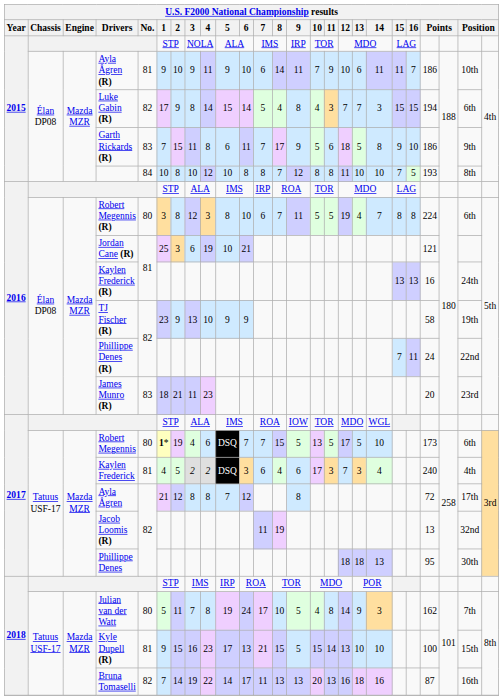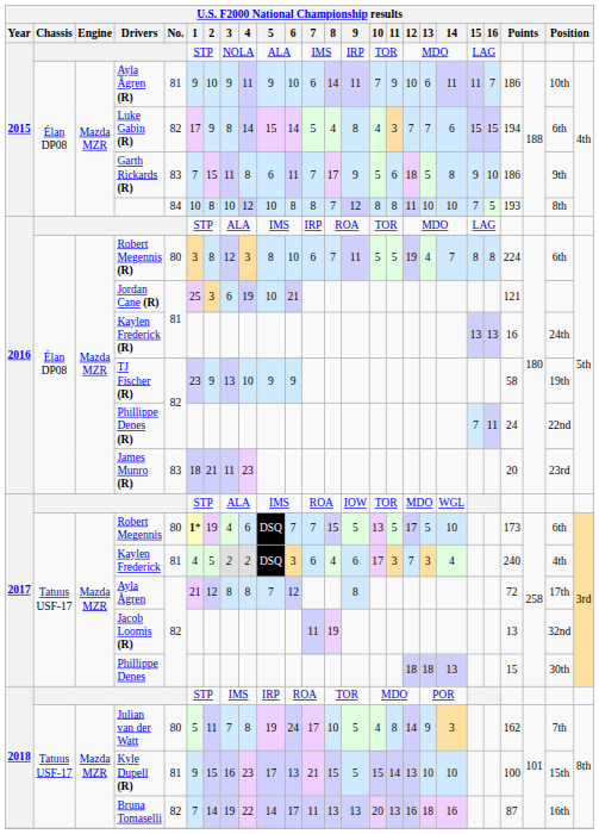 <table class="wikitable" style="text-align:center; font-size:85%" width=700px>
 <tr>
 <th colspan=27><a href='#'>U.S. F2000 National Championship</a> results</th>
 </tr>
 <tr>
 <th>Year</th>
 <th>Chassis</th>
 <th>Engine</th>
 <th>Drivers</th>
 <th>No.</th>
 <th>1</th>
 <th>2</th>
 <th>3</th>
 <th>4</th>
 <th>5</th>
 <th>6</th>
 <th>7</th>
 <th>8</th>
 <th>9</th>
 <th>10</th>
 <th>11</th>
 <th>12</th>
 <th>13</th>
 <th>14</th>
 <th>15</th>
 <th>16</th>
 <th colspan=2>Points</th>
 <th colspan=2>Position</th>
 </tr>
 <tr>
 <th rowspan=5><a href='#'>2015</a></th>
 <th colspan=4></th>
 <td colspan=2><a href='#'>STP</a></td>
 <td colspan=2><a href='#'>NOLA</a></td>
 <td colspan=2><a href='#'>ALA</a></td>
 <td colspan=2><a href='#'>IMS</a></td>
 <td><a href='#'>IRP</a></td>
 <td colspan=2><a href='#'>TOR</a></td>
 <td colspan=3><a href='#'>MDO</a></td>
 <td colspan=2><a href='#'>LAG</a></td>
 <td></td>
 <td></td>
 <td></td>
 <td></td>
 </tr>
 <tr>
 <td rowspan=4><a href='#'>Élan</a> DP08</td>
 <td rowspan=4><a href='#'>Mazda MZR</a></td>
 <td align=left> <a href='#'>Ayla Ågren</a> <strong>(R)</strong></td>
 <td>81</td>
 <td style="background:#CFEAFF;">9</td>
 <td style="background:#CFEAFF;">10</td>
 <td style="background:#CFEAFF;">9</td>
 <td style="background:#CFCFFF;">11</td>
 <td style="background:#CFEAFF;">9</td>
 <td style="background:#CFEAFF;">10</td>
 <td style="background:#CFEAFF;">6</td>
 <td style="background:#CFCFFF;">14</td>
 <td style="background:#CFCFFF;">11</td>
 <td style="background:#CFEAFF;">7</td>
 <td style="background:#CFEAFF;">9</td>
 <td style="background:#CFEAFF;">10</td>
 <td style="background:#CFEAFF;">6</td>
 <td style="background:#CFCFFF;">11</td>
 <td style="background:#CFCFFF;">11</td>
 <td style="background:#CFEAFF;">7</td>
 <td>186</td>
 <td rowspan=4>188</td>
 <td>10th</td>
 <td rowspan=4>4th</td>
 </tr>
 <tr>
 <td align=left> <a href='#'>Luke Gabin</a> <strong>(R)</strong></td>
 <td>82</td>
 <td style="background:#EFCFFF;">17</td>
 <td style="background:#CFEAFF;">9</td>
 <td style="background:#CFEAFF;">8</td>
 <td style="background:#CFCFFF;">14</td>
 <td style="background:#EFCFFF;">15</td>
 <td style="background:#EFCFFF;">14</td>
 <td style="background:#DFFFDF;">5</td>
 <td style="background:#DFFFDF;">4</td>
 <td style="background:#CFEAFF;">8</td>
 <td style="background:#DFFFDF;">4</td>
 <td style="background:#FFDF9F;">3</td>
 <td style="background:#CFEAFF;">7</td>
 <td style="background:#CFEAFF;">7</td>
-<td style="background:#CFEAFF;">3</td>
+<td style="background:#CFEAFF;">6</td>
 <td style="background:#CFCFFF;">15</td>
 <td style="background:#CFCFFF;">15</td>
 <td>194</td>
 <td>6th</td>
 </tr>
 <tr>
 <td align=left> <a href='#'>Garth Rickards</a> <strong>(R)</strong></td>
 <td>83</td>
 <td style="background:#CFEAFF;">7</td>
 <td style="background:#EFCFFF;">15</td>
 <td style="background:#CFCFFF;">11</td>
 <td style="background:#CFEAFF;">8</td>
 <td style="background:#CFEAFF;">6</td>
 <td style="background:#CFCFFF;">11</td>
 <td style="background:#CFEAFF;">7</td>
 <td style="background:#EFCFFF;">17</td>
 <td style="background:#CFEAFF;">9</td>
 <td style="background:#DFFFDF;">5</td>
 <td style="background:#CFEAFF;">6</td>
 <td style="background:#EFCFFF;">18</td>
 <td style="background:#DFFFDF;">5</td>
 <td style="background:#CFEAFF;">8</td>
 <td style="background:#CFEAFF;">9</td>
 <td style="background:#CFEAFF;">10</td>
 <td>186</td>
 <td>9th</td>
 </tr>
 <tr>
 <td align=left></td>
 <td>84</td>
 <td style="background:#CFEAFF;">10</td>
 <td style="background:#CFEAFF;">8</td>
 <td style="background:#CFEAFF;">10</td>
 <td style="background:#CFCFFF;">12</td>
 <td style="background:#CFEAFF;">10</td>
 <td style="background:#CFEAFF;">8</td>
 <td style="background:#CFEAFF;">8</td>
 <td style="background:#CFEAFF;">7</td>
 <td style="background:#CFCFFF;">12</td>
 <td style="background:#CFEAFF;">8</td>
 <td style="background:#CFEAFF;">8</td>
 <td style="background:#CFCFFF;">11</td>
 <td style="background:#CFEAFF;">10</td>
 <td style="background:#CFEAFF;">10</td>
 <td style="background:#CFEAFF;">7</td>
 <td style="background:#DFFFDF;">5</td>
 <td>193</td>
 <td>8th</td>
 </tr>
 <tr>
 <th rowspan=7><a href='#'>2016</a></th>
 <th colspan=4></th>
 <td colspan=2><a href='#'>STP</a></td>
 <td colspan=2><a href='#'>ALA</a></td>
 <td colspan=2><a href='#'>IMS</a></td>
 <td><a href='#'>IRP</a></td>
 <td colspan=2><a href='#'>ROA</a></td>
 <td colspan=2><a href='#'>TOR</a></td>
 <td colspan=3><a href='#'>MDO</a></td>
 <td colspan=2><a href='#'>LAG</a></td>
 <td></td>
 <td></td>
 <td></td>
 <td></td>
 </tr>
 <tr>
 <td rowspan=6><a href='#'>Élan</a> DP08</td>
 <td rowspan=6><a href='#'>Mazda MZR</a></td>
 <td align=left> <a href='#'>Robert Megennis</a> <strong>(R)</strong></td>
 <td>80</td>
 <td style="background:#FFDF9F;">3</td>
 <td style="background:#CFEAFF;">8</td>
 <td style="background:#CFCFFF;">12</td>
 <td style="background:#FFDF9F;">3</td>
 <td style="background:#CFEAFF;">8</td>
 <td style="background:#CFEAFF;">10</td>
 <td style="background:#CFEAFF;">6</td>
 <td style="background:#CFEAFF;">7</td>
 <td style="background:#CFCFFF;">11</td>
 <td style="background:#DFFFDF;">5</td>
 <td style="background:#DFFFDF;">5</td>
 <td style="background:#CFCFFF;">19</td>
 <td style="background:#DFFFDF;">4</td>
 <td style="background:#CFEAFF;">7</td>
 <td style="background:#CFEAFF;">8</td>
 <td style="background:#CFEAFF;">8</td>
 <td>224</td>
 <td rowspan=6>180</td>
 <td>6th</td>
 <td rowspan=6>5th</td>
 </tr>
 <tr>
 <td align=left> <a href='#'>Jordan Cane</a> <strong>(R)</strong></td>
 <td rowspan=2>81</td>
 <td style="background:#EFCFFF;">25</td>
 <td style="background:#FFDF9F;">3</td>
 <td style="background:#CFEAFF;">6</td>
 <td style="background:#CFCFFF;">19</td>
 <td style="background:#CFEAFF;">10</td>
 <td style="background:#CFCFFF;">21</td>
 <td></td>
 <td></td>
 <td></td>
 <td></td>
 <td></td>
 <td></td>
 <td></td>
 <td></td>
 <td></td>
 <td></td>
 <td>121</td>
 <td></td>
 </tr>
 <tr>
 <td align=left> <a href='#'>Kaylen Frederick</a> <strong>(R)</strong></td>
 <td></td>
 <td></td>
 <td></td>
 <td></td>
 <td></td>
 <td></td>
 <td></td>
 <td></td>
 <td></td>
 <td></td>
 <td></td>
 <td></td>
 <td></td>
 <td></td>
 <td style="background:#CFCFFF;">13</td>
 <td style="background:#CFCFFF;">13</td>
 <td>16</td>
 <td>24th</td>
 </tr>
 <tr>
 <td align=left> <a href='#'>TJ Fischer</a> <strong>(R)</strong></td>
 <td rowspan=2>82</td>
 <td style="background:#CFCFFF;">23</td>
 <td style="background:#CFEAFF;">9</td>
 <td style="background:#CFCFFF;">13</td>
 <td style="background:#CFEAFF;">10</td>
 <td style="background:#CFEAFF;">9</td>
 <td style="background:#CFEAFF;">9</td>
 <td></td>
 <td></td>
 <td></td>
 <td></td>
 <td></td>
 <td></td>
 <td></td>
 <td></td>
 <td></td>
 <td></td>
 <td>58</td>
 <td>19th</td>
 </tr>
 <tr>
 <td align=left> <a href='#'>Phillippe Denes</a> <strong>(R)</strong></td>
 <td></td>
 <td></td>
 <td></td>
 <td></td>
 <td></td>
 <td></td>
 <td></td>
 <td></td>
 <td></td>
 <td></td>
 <td></td>
 <td></td>
 <td></td>
 <td></td>
 <td style="background:#CFEAFF;">7</td>
 <td style="background:#CFCFFF;">11</td>
 <td>24</td>
 <td>22nd</td>
 </tr>
 <tr>
 <td align=left> <a href='#'>James Munro</a> <strong>(R)</strong></td>
 <td>83</td>
 <td style="background:#CFCFFF;">18</td>
 <td style="background:#CFCFFF;">21</td>
 <td style="background:#CFCFFF;">11</td>
 <td style="background:#EFCFFF;">23</td>
 <td></td>
 <td></td>
 <td></td>
 <td></td>
 <td></td>
 <td></td>
 <td></td>
 <td></td>
 <td></td>
 <td></td>
 <td></td>
 <td></td>
 <td>20</td>
 <td>23rd</td>
 </tr>
 <tr>
 <th rowspan=6><a href='#'>2017</a></th>
 <th colspan=4></th>
 <td colspan=2><a href='#'>STP</a></td>
 <td colspan=2><a href='#'>ALA</a></td>
 <td colspan=2><a href='#'>IMS</a></td>
 <td colspan=2><a href='#'>ROA</a></td>
 <td><a href='#'>IOW</a></td>
 <td colspan=2><a href='#'>TOR</a></td>
 <td colspan=2><a href='#'>MDO</a></td>
 <td><a href='#'>WGL</a></td>
 <th colspan=2></th>
 <td></td>
 <td></td>
 <td></td>
 <td></td>
 </tr>
 <tr>
 <td rowspan=5><a href='#'>Tatuus</a> USF-17</td>
 <td rowspan=5><a href='#'>Mazda MZR</a></td>
 <td align=left> <a href='#'>Robert Megennis</a></td>
 <td>80</td>
 <td style="background:#FFFFBF;"><strong>1</strong>*</td>
 <td style="background:#EFCFFF;">19</td>
 <td style="background:#DFFFDF;">4</td>
 <td style="background:#CFEAFF;">6</td>
 <td style="background:black; color:white;">DSQ</td>
 <td style="background:#CFEAFF;">7</td>
 <td style="background:#CFEAFF;">7</td>
 <td style="background:#CFCFFF;">15</td>
 <td style="background:#DFFFDF;">5</td>
 <td style="background:#EFCFFF;">13</td>
 <td style="background:#DFFFDF;">5</td>
 <td style="background:#CFCFFF;">17</td>
 <td style="background:#CFEAFF;">5</td>
 <td style="background:#CFEAFF;">10</td>
 <td></td>
 <td></td>
 <td>173</td>
 <td rowspan=5>258</td>
 <td>6th</td>
 <td style="background:#FFDF9F;" rowspan=5>3rd</td>
 </tr>
 <tr>
 <td align=left> <a href='#'>Kaylen Frederick</a></td>
 <td>81</td>
 <td style="background:#DFFFDF;">4</td>
 <td style="background:#DFFFDF;">5</td>
 <td style="background:#DFDFDF;"><em>2</em></td>
 <td style="background:#DFDFDF;"><em>2</em></td>
 <td style="background:black; color:white;">DSQ</td>
 <td style="background:#FFDF9F;">3</td>
 <td style="background:#CFEAFF;">6</td>
 <td style="background:#DFFFDF;">4</td>
 <td style="background:#CFEAFF;">6</td>
 <td style="background:#EFCFFF;">17</td>
 <td style="background:#FFDF9F;">3</td>
 <td style="background:#CFEAFF;">7</td>
 <td style="background:#FFDF9F;">3</td>
 <td style="background:#DFFFDF;">4</td>
 <td></td>
 <td></td>
 <td>240</td>
 <td>4th</td>
 </tr>
 <tr>
 <td align=left> <a href='#'>Ayla Ågren</a></td>
 <td rowspan=3>82</td>
 <td style="background:#EFCFFF;">21</td>
 <td style="background:#CFCFFF;">12</td>
 <td style="background:#CFEAFF;">8</td>
 <td style="background:#CFEAFF;">8</td>
 <td style="background:#CFEAFF;">7</td>
 <td style="background:#CFCFFF;">12</td>
 <td></td>
 <td></td>
 <td style="background:#CFEAFF;">8</td>
 <td></td>
 <td></td>
 <td></td>
 <td></td>
 <td></td>
 <td></td>
 <td></td>
 <td>72</td>
 <td>17th</td>
 </tr>
 <tr>
 <td align=left> <a href='#'>Jacob Loomis</a> <strong>(R)</strong></td>
 <td></td>
 <td></td>
 <td></td>
 <td></td>
 <td></td>
 <td></td>
 <td style="background:#CFCFFF;">11</td>
 <td style="background:#EFCFFF;">19</td>
 <td></td>
 <td></td>
 <td></td>
 <td></td>
 <td></td>
 <td></td>
 <td></td>
 <td></td>
 <td>13</td>
 <td>32nd</td>
 </tr>
 <tr>
 <td align=left> <a href='#'>Phillippe Denes</a></td>
 <td></td>
 <td></td>
 <td></td>
 <td></td>
 <td></td>
 <td></td>
 <td></td>
 <td></td>
 <td></td>
 <td></td>
 <td></td>
 <td style="background:#CFCFFF;">18</td>
 <td style="background:#CFCFFF;">18</td>
 <td style="background:#CFCFFF;">13</td>
 <td></td>
 <td></td>
-<td>95</td>
+<td>15</td>
 <td>30th</td>
 </tr>
 <tr>
 <th rowspan=4><a href='#'>2018</a></th>
 <th colspan=4></th>
 <td colspan=2><a href='#'>STP</a></td>
 <td colspan=2><a href='#'>IMS</a></td>
 <td><a href='#'>IRP</a></td>
 <td colspan=2><a href='#'>ROA</a></td>
 <td colspan=2><a href='#'>TOR</a></td>
 <td colspan=3><a href='#'>MDO</a></td>
 <td colspan=2><a href='#'>POR</a></td>
 <th colspan=2></th>
 <td></td>
 <td></td>
 <td></td>
 <td></td>
 </tr>
 <tr>
 <td rowspan=3><a href='#'>Tatuus USF-17</a></td>
 <td rowspan=3><a href='#'>Mazda MZR</a></td>
 <td align=left> <a href='#'>Julian van der Watt</a></td>
 <td>80</td>
 <td style="background:#DFFFDF;">5</td>
 <td style="background:#CFCFFF;">11</td>
 <td style="background:#CFEAFF;">7</td>
 <td style="background:#CFEAFF;">8</td>
 <td style="background:#EFCFFF;">19</td>
 <td style="background:#CFCFFF;">24</td>
 <td style="background:#EFCFFF;">17</td>
 <td style="background:#CFEAFF;">10</td>
 <td style="background:#DFFFDF;">5</td>
 <td style="background:#DFFFDF;">4</td>
 <td style="background:#CFEAFF;">8</td>
 <td style="background:#CFCFFF;">14</td>
 <td style="background:#CFEAFF;">9</td>
 <td style="background:#FFDF9F;">3</td>
 <td></td>
 <td></td>
 <td>162</td>
 <td rowspan=3>101</td>
 <td>7th</td>
 <td rowspan=3>8th</td>
 </tr>
 <tr>
 <td align=left> <a href='#'>Kyle Dupell</a> <strong>(R)</strong></td>
 <td>81</td>
 <td style="background:#CFEAFF;">9</td>
 <td style="background:#CFCFFF;">15</td>
 <td style="background:#CFCFFF;">16</td>
 <td style="background:#EFCFFF;">23</td>
 <td style="background:#CFCFFF;">17</td>
 <td style="background:#CFCFFF;">13</td>
 <td style="background:#EFCFFF;">21</td>
 <td style="background:#CFCFFF;">15</td>
 <td style="background:#CFEAFF;">5</td>
 <td style="background:#CFCFFF;">15</td>
 <td style="background:#CFCFFF;">14</td>
 <td style="background:#CFCFFF;">13</td>
 <td style="background:#CFEAFF;">10</td>
 <td style="background:#CFEAFF;">10</td>
 <td></td>
 <td></td>
 <td>100</td>
 <td>15th</td>
 </tr>
 <tr>
 <td align=left> <a href='#'>Bruna Tomaselli</a></td>
 <td>82</td>
 <td style="background:#CFEAFF;">7</td>
 <td style="background:#CFCFFF;">14</td>
 <td style="background:#CFCFFF;">19</td>
 <td style="background:#EFCFFF;">22</td>
 <td style="background:#CFCFFF;">14</td>
 <td style="background:#CFCFFF;">17</td>
 <td style="background:#CFCFFF;">11</td>
 <td style="background:#CFCFFF;">13</td>
 <td style="background:#CFCFFF;">13</td>
 <td style="background:#EFCFFF;">20</td>
 <td style="background:#CFCFFF;">13</td>
 <td style="background:#CFCFFF;">16</td>
 <td style="background:#EFCFFF;">18</td>
 <td style="background:#EFCFFF;">16</td>
 <td></td>
 <td></td>
 <td>87</td>
 <td>16th</td>
 </tr>
 <tr>
 </tr>
 </table>
